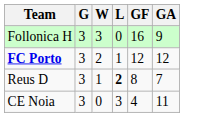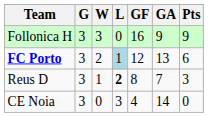 <table class="wikitable">
 <tr>
 <th>Team</th>
 <th>G</th>
 <th>W</th>
 <th>L</th>
 <th>GF</th>
 <th>GA</th>
+<th>Pts</th>
 </tr>
 <tr style="background:#ccffcc;">
 <td> Follonica H</td>
 <td>3</td>
 <td>3</td>
 <td>0</td>
 <td>16</td>
 <td>9</td>
+<td>9</td>
 </tr>
 <tr>
 <td> <strong><a href='#'>FC Porto</a></strong></td>
 <td>3</td>
 <td>2</td>
-<td>1</td>
+<td style="background: lightblue;">1</td>
 <td>12</td>
-<td>12</td>
+<td>13</td>
+<td>6</td>
 </tr>
 <tr>
 <td> Reus D</td>
 <td>3</td>
 <td>1</td>
 <td><strong>2</strong></td>
 <td>8</td>
 <td>7</td>
+<td>3</td>
 </tr>
 <tr>
 <td> CE Noia</td>
 <td>3</td>
 <td>0</td>
 <td>3</td>
 <td>4</td>
-<td>11</td>
+<td>14</td>
+<td>0</td>
 </tr>
 </table>
